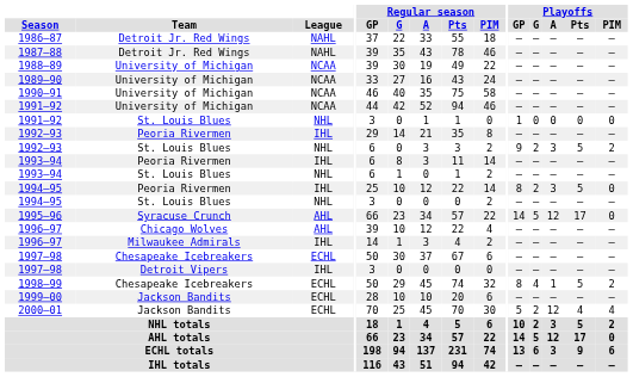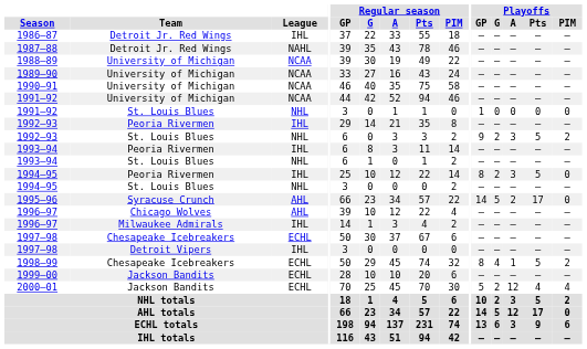 <table border="0" cellpadding="1" cellspacing="0" style="text-align:center; width:60em">
 <tr bgcolor="#e0e0e0">
 <th colspan="3" bgcolor="#ffffff"></th>
 <th rowspan="99" bgcolor="#ffffff"></th>
 <th colspan="5"><a href='#'>Regular season</a></th>
 <th rowspan="99" bgcolor="#ffffff"></th>
 <th colspan="5"><a href='#'>Playoffs</a></th>
 </tr>
 <tr bgcolor="#e0e0e0">
 <th><a href='#'>Season</a></th>
 <th>Team</th>
 <th>League</th>
 <th>GP</th>
 <th><a href='#'>G</a></th>
 <th><a href='#'>A</a></th>
 <th><a href='#'>Pts</a></th>
 <th><a href='#'>PIM</a></th>
 <th>GP</th>
 <th>G</th>
 <th>A</th>
 <th>Pts</th>
 <th>PIM</th>
 </tr>
 <tr>
 <td><a href='#'>1986–87</a></td>
 <td><a href='#'>Detroit Jr. Red Wings</a></td>
-<td><a href='#'>NAHL</a></td>
+<td>IHL</td>
 <td>37</td>
 <td>22</td>
 <td>33</td>
 <td>55</td>
 <td>18</td>
 <td>—</td>
 <td>—</td>
 <td>—</td>
 <td>—</td>
 <td>—</td>
 </tr>
 <tr bgcolor="#f0f0f0">
 <td><a href='#'>1987–88</a></td>
 <td>Detroit Jr. Red Wings</td>
 <td>NAHL</td>
 <td>39</td>
 <td>35</td>
 <td>43</td>
 <td>78</td>
 <td>46</td>
 <td>—</td>
 <td>—</td>
 <td>—</td>
 <td>—</td>
 <td>—</td>
 </tr>
 <tr>
 <td><a href='#'>1988–89</a></td>
 <td><a href='#'>University of Michigan</a></td>
 <td><a href='#'>NCAA</a></td>
 <td>39</td>
 <td>30</td>
 <td>19</td>
 <td>49</td>
 <td>22</td>
 <td>—</td>
 <td>—</td>
 <td>—</td>
 <td>—</td>
 <td>—</td>
 </tr>
 <tr bgcolor="#f0f0f0">
 <td><a href='#'>1989–90</a></td>
 <td>University of Michigan</td>
 <td>NCAA</td>
 <td>33</td>
 <td>27</td>
 <td>16</td>
 <td>43</td>
 <td>24</td>
 <td>—</td>
 <td>—</td>
 <td>—</td>
 <td>—</td>
 <td>—</td>
 </tr>
 <tr>
 <td><a href='#'>1990–91</a></td>
 <td>University of Michigan</td>
 <td>NCAA</td>
 <td>46</td>
 <td>40</td>
 <td>35</td>
 <td>75</td>
 <td>58</td>
 <td>—</td>
 <td>—</td>
 <td>—</td>
 <td>—</td>
 <td>—</td>
 </tr>
 <tr bgcolor="#f0f0f0">
 <td><a href='#'>1991–92</a></td>
 <td>University of Michigan</td>
 <td>NCAA</td>
 <td>44</td>
 <td>42</td>
 <td>52</td>
 <td>94</td>
 <td>46</td>
 <td>—</td>
 <td>—</td>
 <td>—</td>
 <td>—</td>
 <td>—</td>
 </tr>
 <tr>
 <td><a href='#'>1991–92</a></td>
 <td><a href='#'>St. Louis Blues</a></td>
 <td><a href='#'>NHL</a></td>
 <td>3</td>
 <td>0</td>
 <td>1</td>
 <td>1</td>
 <td>0</td>
 <td>1</td>
 <td>0</td>
 <td>0</td>
 <td>0</td>
 <td>0</td>
 </tr>
 <tr bgcolor="#f0f0f0">
 <td><a href='#'>1992–93</a></td>
 <td><a href='#'>Peoria Rivermen</a></td>
 <td><a href='#'>IHL</a></td>
 <td>29</td>
 <td>14</td>
 <td>21</td>
 <td>35</td>
 <td>8</td>
 <td>—</td>
 <td>—</td>
 <td>—</td>
 <td>—</td>
 <td>—</td>
 </tr>
 <tr>
 <td><a href='#'>1992–93</a></td>
 <td>St. Louis Blues</td>
 <td>NHL</td>
 <td>6</td>
 <td>0</td>
 <td>3</td>
 <td>3</td>
 <td>2</td>
 <td>9</td>
 <td>2</td>
 <td>3</td>
 <td>5</td>
 <td>2</td>
 </tr>
 <tr bgcolor="#f0f0f0">
 <td><a href='#'>1993–94</a></td>
 <td>Peoria Rivermen</td>
 <td>IHL</td>
 <td>6</td>
 <td>8</td>
 <td>3</td>
 <td>11</td>
 <td>14</td>
 <td>—</td>
 <td>—</td>
 <td>—</td>
 <td>—</td>
 <td>—</td>
 </tr>
 <tr>
 <td><a href='#'>1993–94</a></td>
 <td>St. Louis Blues</td>
 <td>NHL</td>
 <td>6</td>
 <td>1</td>
 <td>0</td>
 <td>1</td>
 <td>2</td>
 <td>—</td>
 <td>—</td>
 <td>—</td>
 <td>—</td>
 <td>—</td>
 </tr>
 <tr bgcolor="#f0f0f0">
 <td><a href='#'>1994–95</a></td>
 <td>Peoria Rivermen</td>
 <td>IHL</td>
 <td>25</td>
 <td>10</td>
 <td>12</td>
 <td>22</td>
 <td>14</td>
 <td>8</td>
 <td>2</td>
 <td>3</td>
 <td>5</td>
 <td>0</td>
 </tr>
 <tr>
 <td><a href='#'>1994–95</a></td>
 <td>St. Louis Blues</td>
 <td>NHL</td>
 <td>3</td>
 <td>0</td>
 <td>0</td>
 <td>0</td>
 <td>2</td>
 <td>—</td>
 <td>—</td>
 <td>—</td>
 <td>—</td>
 <td>—</td>
 </tr>
 <tr bgcolor="#f0f0f0">
 <td><a href='#'>1995–96</a></td>
 <td><a href='#'>Syracuse Crunch</a></td>
 <td><a href='#'>AHL</a></td>
 <td>66</td>
 <td>23</td>
 <td>34</td>
 <td>57</td>
 <td>22</td>
 <td>14</td>
 <td>5</td>
-<td>12</td>
+<td>2</td>
 <td>17</td>
 <td>0</td>
 </tr>
 <tr>
 <td><a href='#'>1996–97</a></td>
 <td><a href='#'>Chicago Wolves</a></td>
 <td><a href='#'>AHL</a></td>
 <td>39</td>
 <td>10</td>
 <td>12</td>
 <td>22</td>
 <td>4</td>
 <td>—</td>
 <td>—</td>
 <td>—</td>
 <td>—</td>
 <td>—</td>
 </tr>
 <tr bgcolor="#f0f0f0">
 <td><a href='#'>1996–97</a></td>
 <td><a href='#'>Milwaukee Admirals</a></td>
 <td>IHL</td>
 <td>14</td>
 <td>1</td>
 <td>3</td>
 <td>4</td>
 <td>2</td>
 <td>—</td>
 <td>—</td>
 <td>—</td>
 <td>—</td>
 <td>—</td>
 </tr>
 <tr>
 <td><a href='#'>1997–98</a></td>
 <td><a href='#'>Chesapeake Icebreakers</a></td>
 <td><a href='#'>ECHL</a></td>
 <td>50</td>
 <td>30</td>
 <td>37</td>
 <td>67</td>
 <td>6</td>
 <td>—</td>
 <td>—</td>
 <td>—</td>
 <td>—</td>
 <td>—</td>
 </tr>
 <tr bgcolor="#f0f0f0">
 <td><a href='#'>1997–98</a></td>
 <td><a href='#'>Detroit Vipers</a></td>
 <td>IHL</td>
 <td>3</td>
 <td>0</td>
 <td>0</td>
 <td>0</td>
 <td>0</td>
 <td>—</td>
 <td>—</td>
 <td>—</td>
 <td>—</td>
 <td>—</td>
 </tr>
 <tr>
 <td><a href='#'>1998–99</a></td>
 <td>Chesapeake Icebreakers</td>
 <td>ECHL</td>
 <td>50</td>
 <td>29</td>
 <td>45</td>
 <td>74</td>
 <td>32</td>
 <td>8</td>
 <td>4</td>
 <td>1</td>
 <td>5</td>
 <td>2</td>
 </tr>
 <tr bgcolor="#f0f0f0">
 <td><a href='#'>1999–00</a></td>
 <td><a href='#'>Jackson Bandits</a></td>
 <td>ECHL</td>
 <td>28</td>
 <td>10</td>
 <td>10</td>
 <td>20</td>
 <td>6</td>
 <td>—</td>
 <td>—</td>
 <td>—</td>
 <td>—</td>
 <td>—</td>
 </tr>
 <tr>
 <td><a href='#'>2000–01</a></td>
 <td>Jackson Bandits</td>
 <td>ECHL</td>
 <td>70</td>
 <td>25</td>
 <td>45</td>
 <td>70</td>
 <td>30</td>
 <td>5</td>
 <td>2</td>
 <td>12</td>
 <td>4</td>
 <td>4</td>
 </tr>
 <tr>
 </tr>
 <tr ALIGN="center" bgcolor="#e0e0e0">
 <th colspan="3">NHL totals</th>
 <th ALIGN="center">18</th>
 <th ALIGN="center">1</th>
 <th ALIGN="center">4</th>
 <th ALIGN="center">5</th>
 <th ALIGN="center">6</th>
 <th ALIGN="center">10</th>
 <th ALIGN="center">2</th>
 <th ALIGN="center">3</th>
 <th ALIGN="center">5</th>
 <th ALIGN="center">2</th>
 </tr>
 <tr>
 </tr>
 <tr ALIGN="center" bgcolor="#e0e0e0">
 <th colspan="3">AHL totals</th>
 <th ALIGN="center">66</th>
 <th ALIGN="center">23</th>
 <th ALIGN="center">34</th>
 <th ALIGN="center">57</th>
 <th ALIGN="center">22</th>
 <th ALIGN="center">14</th>
 <th ALIGN="center">5</th>
 <th ALIGN="center">12</th>
 <th ALIGN="center">17</th>
 <th ALIGN="center">0</th>
 </tr>
 <tr>
 </tr>
 <tr ALIGN="center" bgcolor="#e0e0e0">
 <th colspan="3">ECHL totals</th>
 <th ALIGN="center">198</th>
 <th ALIGN="center">94</th>
 <th ALIGN="center">137</th>
 <th ALIGN="center">231</th>
 <th ALIGN="center">74</th>
 <th ALIGN="center">13</th>
 <th ALIGN="center">6</th>
 <th ALIGN="center">3</th>
 <th ALIGN="center">9</th>
 <th ALIGN="center">6</th>
 </tr>
 <tr>
 </tr>
 <tr ALIGN="center" bgcolor="#e0e0e0">
 <th colspan="3">IHL totals</th>
 <th ALIGN="center">116</th>
 <th ALIGN="center">43</th>
 <th ALIGN="center">51</th>
 <th ALIGN="center">94</th>
 <th ALIGN="center">42</th>
 <th ALIGN="center">—</th>
 <th ALIGN="center">—</th>
 <th ALIGN="center">—</th>
 <th ALIGN="center">—</th>
 <th ALIGN="center">—</th>
 </tr>
 </table>
